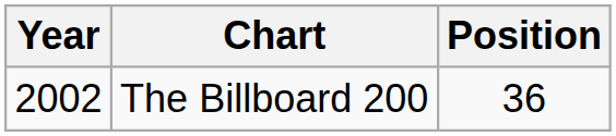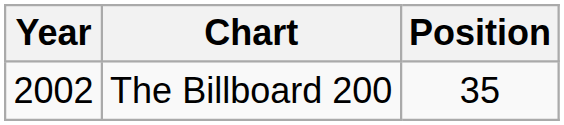 <table class="wikitable">
 <tr>
 <th>Year</th>
 <th>Chart</th>
 <th>Position</th>
 </tr>
 <tr>
 <td>2002</td>
 <td>The Billboard 200</td>
-<td align="center">36</td>
+<td align="center">35</td>
 </tr>
 </table>
